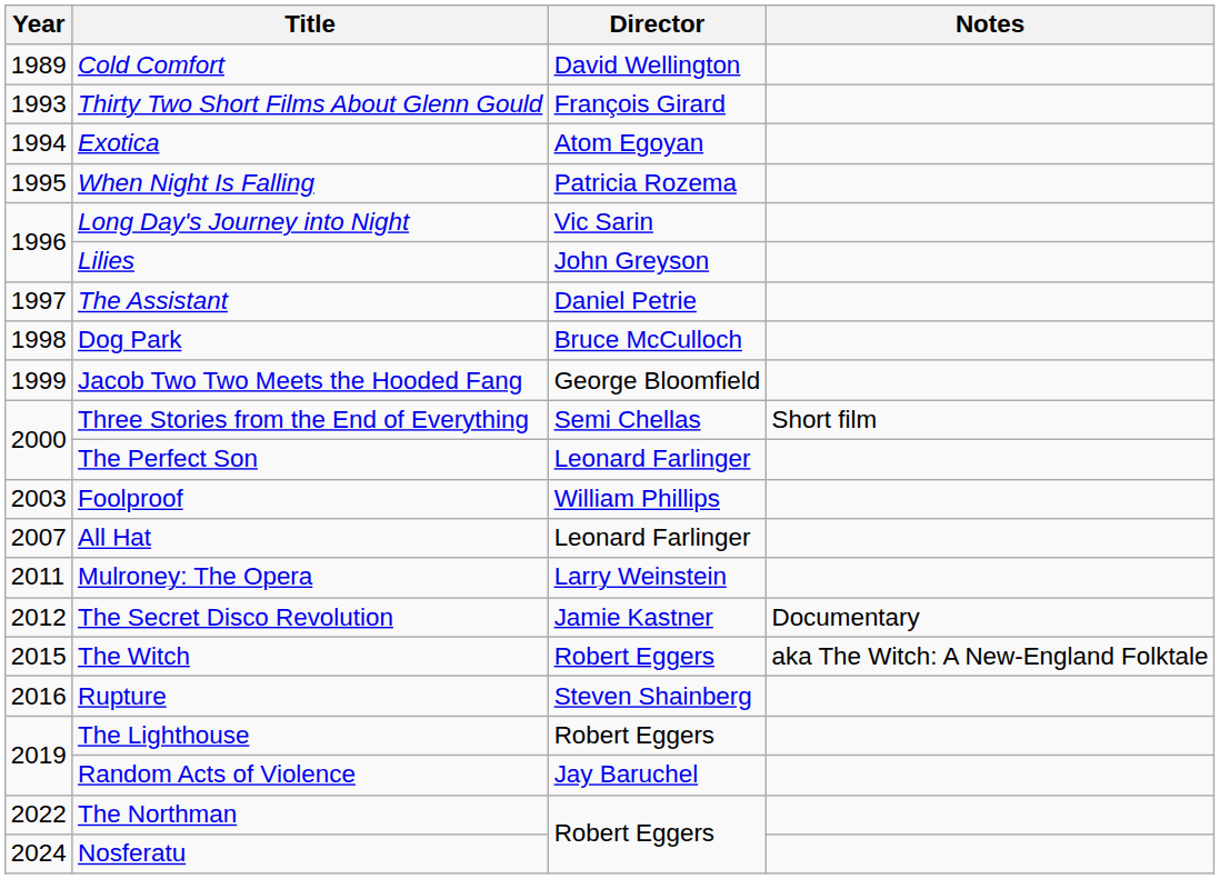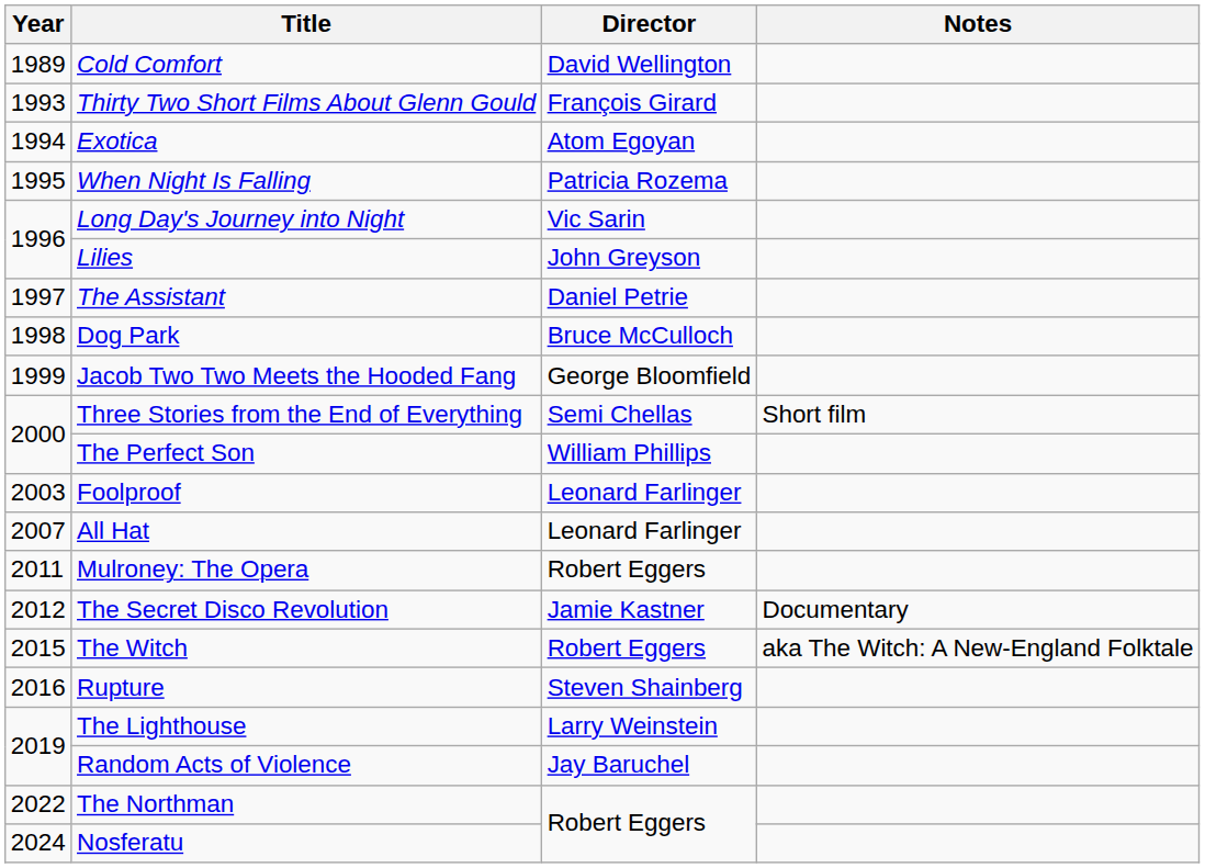 <table class="wikitable sortable">
 <tr>
 <th>Year</th>
 <th>Title</th>
 <th>Director</th>
 <th class="unsortable">Notes</th>
 </tr>
 <tr>
 <td>1989</td>
 <td><em><a href='#'>Cold Comfort</a></em></td>
 <td><a href='#'>David Wellington</a></td>
 <td></td>
 </tr>
 <tr>
 <td>1993</td>
 <td><em><a href='#'>Thirty Two Short Films About Glenn Gould</a></em></td>
 <td><a href='#'>François Girard</a></td>
 <td></td>
 </tr>
 <tr>
 <td>1994</td>
 <td><em><a href='#'>Exotica</a></em></td>
 <td><a href='#'>Atom Egoyan</a></td>
 <td></td>
 </tr>
 <tr>
 <td>1995</td>
 <td><em><a href='#'>When Night Is Falling</a></em></td>
 <td><a href='#'>Patricia Rozema</a></td>
 <td></td>
 </tr>
 <tr>
 <td rowspan="2">1996</td>
 <td><em><a href='#'>Long Day's Journey into Night</a></em></td>
 <td><a href='#'>Vic Sarin</a></td>
 <td></td>
 </tr>
 <tr>
 <td><em><a href='#'>Lilies</a></em></td>
 <td><a href='#'>John Greyson</a></td>
 <td></td>
 </tr>
 <tr>
 <td>1997</td>
 <td><em><a href='#'>The Assistant</a></td>
 <td><a href='#'>Daniel Petrie</a></td>
 <td></td>
 </tr>
 <tr>
 <td>1998</td>
 <td></em><a href='#'>Dog Park</a><em></td>
 <td><a href='#'>Bruce McCulloch</a></td>
 <td></td>
 </tr>
 <tr>
 <td>1999</td>
 <td></em><a href='#'>Jacob Two Two Meets the Hooded Fang</a><em></td>
 <td>George Bloomfield</td>
 <td></td>
 </tr>
 <tr>
 <td rowspan="2">2000</td>
 <td></em><a href='#'>Three Stories from the End of Everything</a><em></td>
 <td><a href='#'>Semi Chellas</a></td>
 <td>Short film</td>
 </tr>
 <tr>
 <td></em><a href='#'>The Perfect Son</a><em></td>
-<td><a href='#'>Leonard Farlinger</a></td>
+<td><a href='#'>William Phillips</a></td>
 <td></td>
 </tr>
 <tr>
 <td>2003</td>
 <td></em><a href='#'>Foolproof</a><em></td>
-<td><a href='#'>William Phillips</a></td>
+<td><a href='#'>Leonard Farlinger</a></td>
 <td></td>
 </tr>
 <tr>
 <td>2007</td>
 <td></em><a href='#'>All Hat</a><em></td>
 <td>Leonard Farlinger</td>
 <td></td>
 </tr>
 <tr>
 <td>2011</td>
 <td></em><a href='#'>Mulroney: The Opera</a><em></td>
-<td><a href='#'>Larry Weinstein</a></td>
+<td>Robert Eggers</td>
 <td></td>
 </tr>
 <tr>
 <td>2012</td>
 <td></em><a href='#'>The Secret Disco Revolution</a><em></td>
 <td><a href='#'>Jamie Kastner</a></td>
 <td>Documentary</td>
 </tr>
 <tr>
 <td>2015</td>
 <td></em><a href='#'>The Witch</a><em></td>
 <td><a href='#'>Robert Eggers</a></td>
 <td>aka </em>The Witch: A New-England Folktale<em></td>
 </tr>
 <tr>
 <td>2016</td>
 <td></em><a href='#'>Rupture</a><em></td>
 <td><a href='#'>Steven Shainberg</a></td>
 <td></td>
 </tr>
 <tr>
 <td rowspan="2">2019</td>
 <td></em><a href='#'>The Lighthouse</a><em></td>
-<td>Robert Eggers</td>
+<td><a href='#'>Larry Weinstein</a></td>
 <td></td>
 </tr>
 <tr>
 <td></em><a href='#'>Random Acts of Violence</a><em></td>
 <td><a href='#'>Jay Baruchel</a></td>
 <td></td>
 </tr>
 <tr>
 <td>2022</td>
 <td></em><a href='#'>The Northman</a><em></td>
 <td rowspan="2">Robert Eggers</td>
 <td></td>
 </tr>
 <tr>
 <td>2024</td>
 <td></em><a href='#'>Nosferatu</a><em></td>
 <td></td>
 </tr>
 </table>
